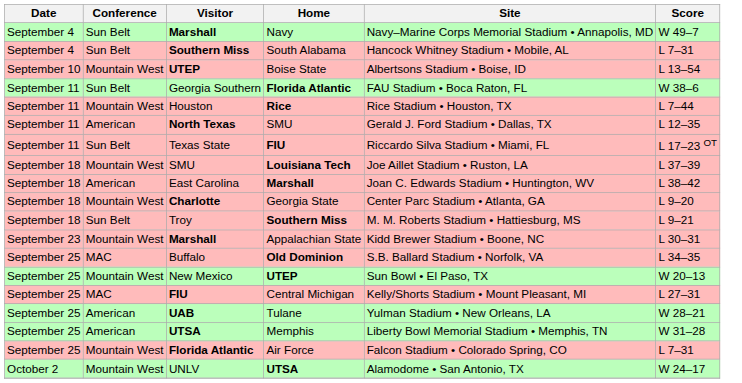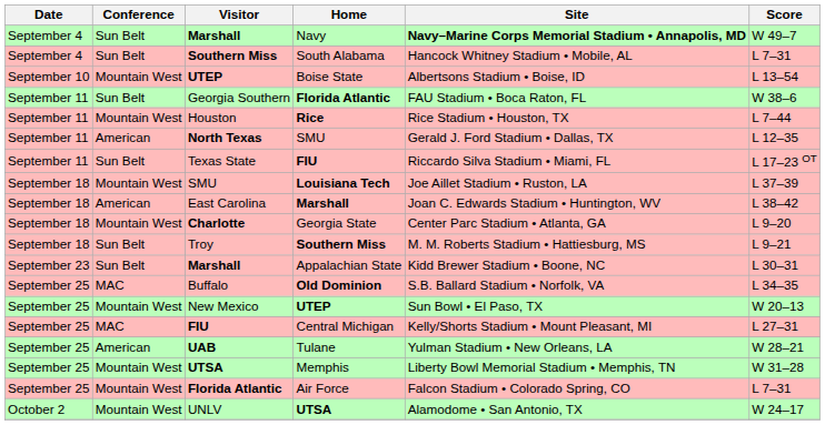 <table class="wikitable">
 <tr>
 <th>Date</th>
 <th>Conference</th>
 <th>Visitor</th>
 <th>Home</th>
 <th>Site</th>
 <th>Score</th>
 </tr>
 <tr style="background:#bfb;">
 <td>September 4</td>
 <td>Sun Belt</td>
 <td><strong>Marshall</strong></td>
 <td>Navy</td>
-<td>Navy–Marine Corps Memorial Stadium • Annapolis, MD</td>
+<td><strong>Navy–Marine Corps Memorial Stadium • Annapolis, MD</strong></td>
 <td>W 49–7</td>
 </tr>
 <tr style="background:#fbb;">
 <td>September 4</td>
 <td>Sun Belt</td>
 <td><strong>Southern Miss</strong></td>
 <td>South Alabama</td>
 <td>Hancock Whitney Stadium • Mobile, AL</td>
 <td>L 7–31</td>
 </tr>
 <tr style="background:#fbb;">
 <td>September 10</td>
 <td>Mountain West</td>
 <td><strong>UTEP</strong></td>
 <td>Boise State</td>
 <td>Albertsons Stadium • Boise, ID</td>
 <td>L 13–54</td>
 </tr>
 <tr style="background:#bfb;">
 <td>September 11</td>
 <td>Sun Belt</td>
 <td>Georgia Southern</td>
 <td><strong>Florida Atlantic</strong></td>
 <td>FAU Stadium • Boca Raton, FL</td>
 <td>W 38–6</td>
 </tr>
 <tr style="background:#fbb;">
 <td>September 11</td>
 <td>Mountain West</td>
 <td>Houston</td>
 <td><strong>Rice</strong></td>
 <td>Rice Stadium • Houston, TX</td>
 <td>L 7–44</td>
 </tr>
 <tr style="background:#fbb;">
 <td>September 11</td>
 <td>American</td>
 <td><strong>North Texas</strong></td>
 <td>SMU</td>
 <td>Gerald J. Ford Stadium • Dallas, TX</td>
 <td>L 12–35</td>
 </tr>
 <tr style="background:#fbb;">
 <td>September 11</td>
 <td>Sun Belt</td>
 <td>Texas State</td>
 <td><strong>FIU</strong></td>
 <td>Riccardo Silva Stadium • Miami, FL</td>
 <td>L 17–23 <sup>OT</sup></td>
 </tr>
 <tr style="background:#fbb;">
 <td>September 18</td>
 <td>Mountain West</td>
 <td>SMU</td>
 <td><strong>Louisiana Tech</strong></td>
 <td>Joe Aillet Stadium • Ruston, LA</td>
 <td>L 37–39</td>
 </tr>
 <tr style="background:#fbb;">
 <td>September 18</td>
 <td>American</td>
 <td>East Carolina</td>
 <td><strong>Marshall</strong></td>
 <td>Joan C. Edwards Stadium • Huntington, WV</td>
 <td>L 38–42</td>
 </tr>
 <tr style="background:#fbb;">
 <td>September 18</td>
 <td>Mountain West</td>
 <td><strong>Charlotte</strong></td>
 <td>Georgia State</td>
 <td>Center Parc Stadium • Atlanta, GA</td>
 <td>L 9–20</td>
 </tr>
 <tr style="background:#fbb;">
 <td>September 18</td>
 <td>Sun Belt</td>
 <td>Troy</td>
 <td><strong>Southern Miss</strong></td>
 <td>M. M. Roberts Stadium • Hattiesburg, MS</td>
 <td>L 9–21</td>
 </tr>
 <tr style="background:#fbb;">
 <td>September 23</td>
-<td>Mountain West</td>
+<td>Sun Belt</td>
 <td><strong>Marshall</strong></td>
 <td>Appalachian State</td>
 <td>Kidd Brewer Stadium • Boone, NC</td>
 <td>L 30–31</td>
 </tr>
 <tr style="background:#fbb;">
 <td>September 25</td>
 <td>MAC</td>
 <td>Buffalo</td>
 <td><strong>Old Dominion</strong></td>
 <td>S.B. Ballard Stadium • Norfolk, VA</td>
 <td>L 34–35</td>
 </tr>
 <tr style="background:#bfb;">
 <td>September 25</td>
 <td>Mountain West</td>
 <td>New Mexico</td>
 <td><strong>UTEP</strong></td>
 <td>Sun Bowl • El Paso, TX</td>
 <td>W 20–13</td>
 </tr>
 <tr style="background:#fbb;">
 <td>September 25</td>
 <td>MAC</td>
 <td><strong>FIU</strong></td>
 <td>Central Michigan</td>
 <td>Kelly/Shorts Stadium • Mount Pleasant, MI</td>
 <td>L 27–31</td>
 </tr>
 <tr style="background:#bfb;">
 <td>September 25</td>
 <td>American</td>
 <td><strong>UAB</strong></td>
 <td>Tulane</td>
 <td>Yulman Stadium • New Orleans, LA</td>
 <td>W 28–21</td>
 </tr>
 <tr style="background:#bfb;">
 <td>September 25</td>
-<td>American</td>
+<td>Mountain West</td>
 <td><strong>UTSA</strong></td>
 <td>Memphis</td>
 <td>Liberty Bowl Memorial Stadium • Memphis, TN</td>
 <td>W 31–28</td>
 </tr>
 <tr style="background:#fbb;">
 <td>September 25</td>
 <td>Mountain West</td>
 <td><strong>Florida Atlantic</strong></td>
 <td>Air Force</td>
 <td>Falcon Stadium • Colorado Spring, CO</td>
 <td>L 7–31</td>
 </tr>
 <tr style="background:#bfb;">
 <td>October 2</td>
 <td>Mountain West</td>
 <td>UNLV</td>
 <td><strong>UTSA</strong></td>
 <td>Alamodome • San Antonio, TX</td>
 <td>W 24–17</td>
 </tr>
 <tr>
 </tr>
 </table>
